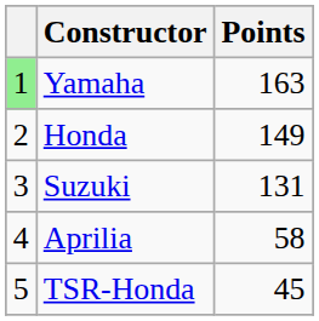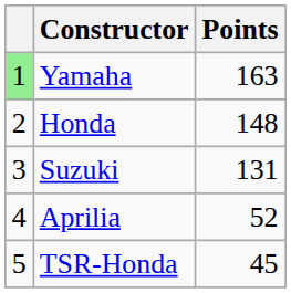 <table class="wikitable" style="font-size: 95%;">
 <tr>
 <th></th>
 <th>Constructor</th>
 <th>Points</th>
 </tr>
 <tr>
 <td align=center style="background: lightgreen;">1</td>
 <td> <a href='#'>Yamaha</a></td>
 <td align=right>163</td>
 </tr>
 <tr>
 <td align=center>2</td>
 <td> <a href='#'>Honda</a></td>
-<td align=right>149</td>
+<td align=right>148</td>
 </tr>
 <tr>
 <td align=center>3</td>
 <td> <a href='#'>Suzuki</a></td>
 <td align=right>131</td>
 </tr>
 <tr>
 <td align=center>4</td>
 <td> <a href='#'>Aprilia</a></td>
-<td align=right>58</td>
+<td align=right>52</td>
 </tr>
 <tr>
 <td align=center>5</td>
 <td> <a href='#'>TSR-Honda</a></td>
 <td align=right>45</td>
 </tr>
 </table>
